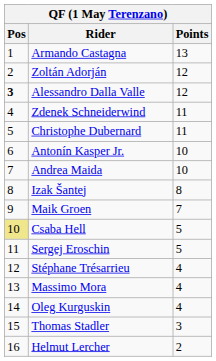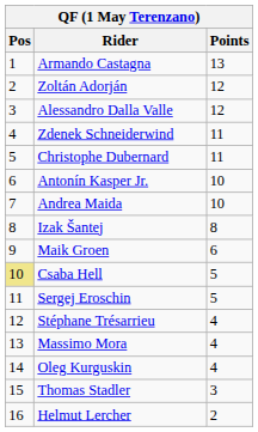 <table class="wikitable">
 <tr>
 <th colspan="6">QF (1 May  <a href='#'>Terenzano</a>)</th>
 </tr>
 <tr>
 <th width=20>Pos</th>
 <th width=180>Rider</th>
 <th width=40>Points</th>
 </tr>
 <tr>
 <td>1</td>
 <td style="text-align:left;"> <a href='#'>Armando Castagna</a></td>
 <td>13</td>
 </tr>
 <tr>
 <td>2</td>
 <td style="text-align:left;"> <a href='#'>Zoltán Adorján</a></td>
 <td>12</td>
 </tr>
 <tr>
-<td><strong>3</strong></td>
+<td>3</td>
 <td style="text-align:left;"> <a href='#'>Alessandro Dalla Valle</a></td>
 <td>12</td>
 </tr>
 <tr>
 <td>4</td>
 <td style="text-align:left;"> <a href='#'>Zdenek Schneiderwind</a></td>
 <td>11</td>
 </tr>
 <tr>
 <td>5</td>
 <td style="text-align:left;"> <a href='#'>Christophe Dubernard</a></td>
 <td>11</td>
 </tr>
 <tr>
 <td>6</td>
 <td style="text-align:left;"> <a href='#'>Antonín Kasper Jr.</a></td>
 <td>10</td>
 </tr>
 <tr>
 <td>7</td>
 <td style="text-align:left;"> <a href='#'>Andrea Maida</a></td>
 <td>10</td>
 </tr>
 <tr>
 <td>8</td>
 <td style="text-align:left;"> <a href='#'>Izak Šantej</a></td>
 <td>8</td>
 </tr>
 <tr>
 <td>9</td>
 <td style="text-align:left;"> <a href='#'>Maik Groen</a></td>
-<td>7</td>
+<td>6</td>
 </tr>
 <tr>
 <td style="background: khaki;">10</td>
 <td style="text-align:left;"> <a href='#'>Csaba Hell</a></td>
 <td>5</td>
 </tr>
 <tr>
 <td>11</td>
 <td style="text-align:left;"> <a href='#'>Sergej Eroschin</a></td>
 <td>5</td>
 </tr>
 <tr>
 <td>12</td>
 <td style="text-align:left;"> <a href='#'>Stéphane Trésarrieu</a></td>
 <td>4</td>
 </tr>
 <tr>
 <td>13</td>
 <td style="text-align:left;"> <a href='#'>Massimo Mora</a></td>
 <td>4</td>
 </tr>
 <tr>
 <td>14</td>
 <td style="text-align:left;"> <a href='#'>Oleg Kurguskin</a></td>
 <td>4</td>
 </tr>
 <tr>
 <td>15</td>
 <td style="text-align:left;"> <a href='#'>Thomas Stadler</a></td>
 <td>3</td>
 </tr>
 <tr>
 <td>16</td>
 <td style="text-align:left;"> <a href='#'>Helmut Lercher</a></td>
 <td>2</td>
 </tr>
 </table>
